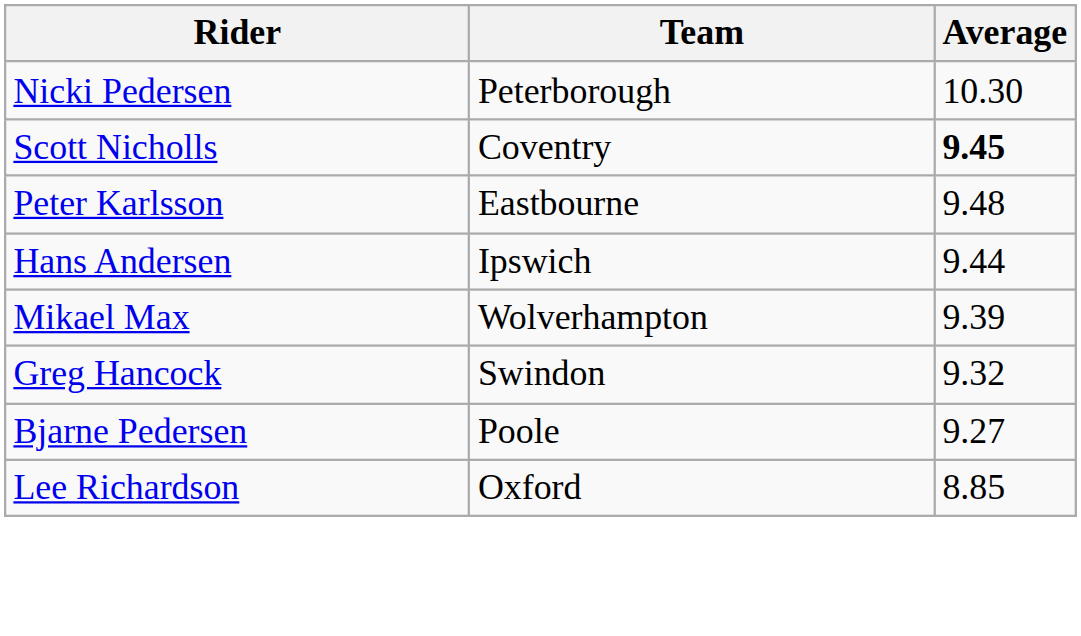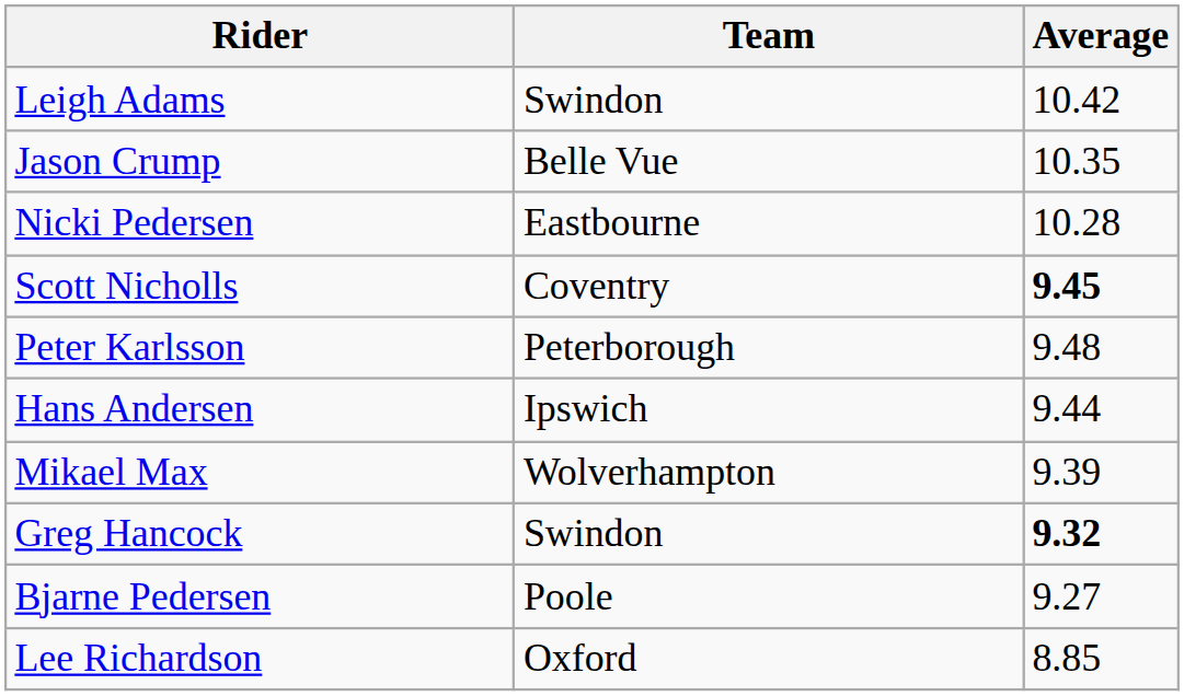 <table class="wikitable" style="font-size: 100%">
 <tr>
 <th width=200>Rider</th>
 <th width=200>Team</th>
 <th width=40>Average</th>
 </tr>
 <tr>
+<td align="left"> <a href='#'>Leigh Adams</a></td>
+<td>Swindon</td>
+<td>10.42</td>
+</tr>
+<tr>
+<td align="left"> <a href='#'>Jason Crump</a></td>
+<td>Belle Vue</td>
+<td>10.35</td>
+</tr>
+<tr>
 <td align="left"> <a href='#'>Nicki Pedersen</a></td>
-<td>Peterborough</td>
-<td>10.30</td>
+<td>Eastbourne</td>
+<td>10.28</td>
 </tr>
 <tr>
 <td align="left"> <a href='#'>Scott Nicholls</a></td>
 <td>Coventry</td>
 <td><strong>9.45</strong></td>
 </tr>
 <tr>
 <td align="left"> <a href='#'>Peter Karlsson</a></td>
-<td>Eastbourne</td>
+<td>Peterborough</td>
 <td>9.48</td>
 </tr>
 <tr>
 <td align="left"> <a href='#'>Hans Andersen</a></td>
 <td>Ipswich</td>
 <td>9.44</td>
 </tr>
 <tr>
 <td align="left"> <a href='#'>Mikael Max</a></td>
 <td>Wolverhampton</td>
 <td>9.39</td>
 </tr>
 <tr>
 <td align="left"> <a href='#'>Greg Hancock</a></td>
 <td>Swindon</td>
-<td>9.32</td>
+<td><strong>9.32</strong></td>
 </tr>
 <tr>
 <td align="left"> <a href='#'>Bjarne Pedersen</a></td>
 <td>Poole</td>
 <td>9.27</td>
 </tr>
 <tr>
 <td align="left"> <a href='#'>Lee Richardson</a></td>
 <td>Oxford</td>
 <td>8.85</td>
 </tr>
 </table>
